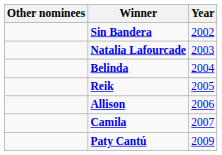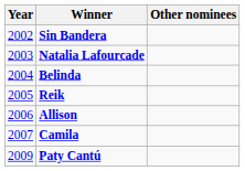 <table class="wikitable">
 <tr>
+<th>Year</th>
+<th>Winner</th>
 <th>Other nominees</th>
-<th>Winner</th>
-<th>Year</th>
 </tr>
 <tr>
+<td><a href='#'>2002</a></td>
+<td><strong><a href='#'>Sin Bandera</a></strong></td>
 <td></td>
-<td><strong><a href='#'>Sin Bandera</a></strong></td>
-<td><a href='#'>2002</a></td>
 </tr>
 <tr>
+<td><a href='#'>2003</a></td>
+<td><strong><a href='#'>Natalia Lafourcade</a></strong></td>
 <td></td>
-<td><strong><a href='#'>Natalia Lafourcade</a></strong></td>
-<td><a href='#'>2003</a></td>
 </tr>
 <tr>
+<td><a href='#'>2004</a></td>
+<td><strong><a href='#'>Belinda</a></strong></td>
 <td></td>
-<td><strong><a href='#'>Belinda</a></strong></td>
-<td><a href='#'>2004</a></td>
 </tr>
 <tr>
+<td><a href='#'>2005</a></td>
+<td><strong><a href='#'>Reik</a></strong></td>
 <td></td>
-<td><strong><a href='#'>Reik</a></strong></td>
-<td><a href='#'>2005</a></td>
 </tr>
 <tr>
+<td><a href='#'>2006</a></td>
+<td><strong><a href='#'>Allison</a></strong></td>
 <td></td>
-<td><strong><a href='#'>Allison</a></strong></td>
-<td><a href='#'>2006</a></td>
 </tr>
 <tr>
+<td><a href='#'>2007</a></td>
+<td><strong><a href='#'>Camila</a></strong></td>
 <td></td>
-<td><strong><a href='#'>Camila</a></strong></td>
-<td><a href='#'>2007</a></td>
 </tr>
 <tr>
+<td><a href='#'>2009</a></td>
+<td><strong><a href='#'>Paty Cantú</a></strong></td>
 <td></td>
-<td><strong><a href='#'>Paty Cantú</a></strong></td>
-<td><a href='#'>2009</a></td>
 </tr>
 </table>
